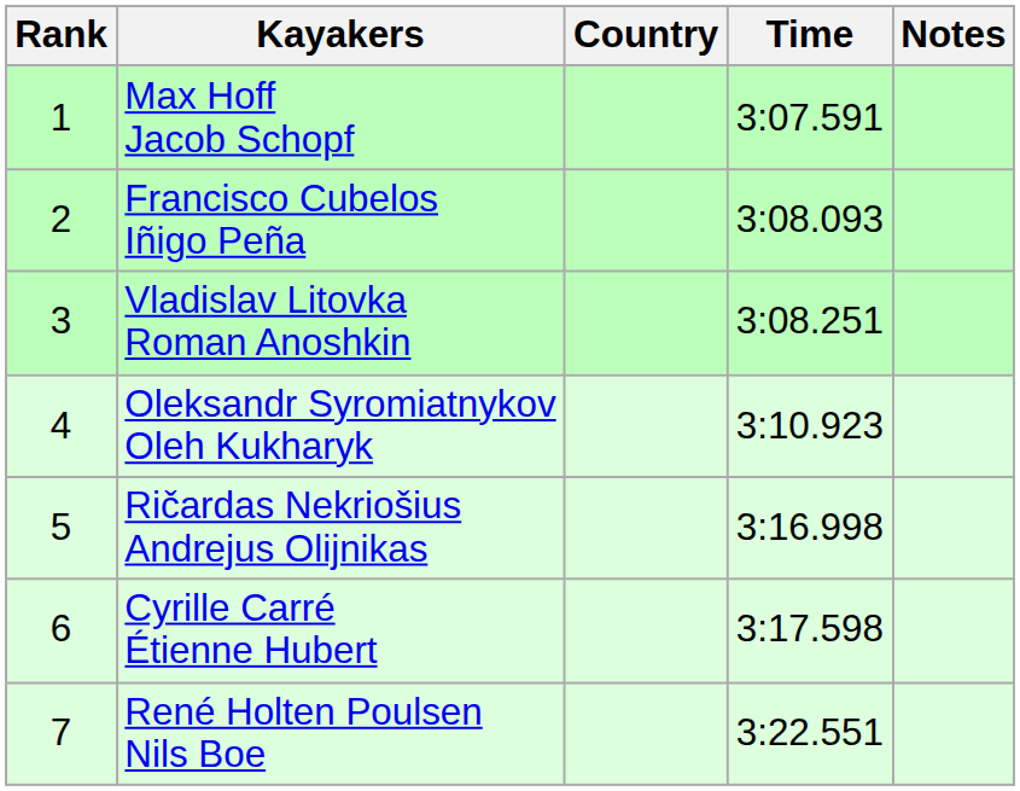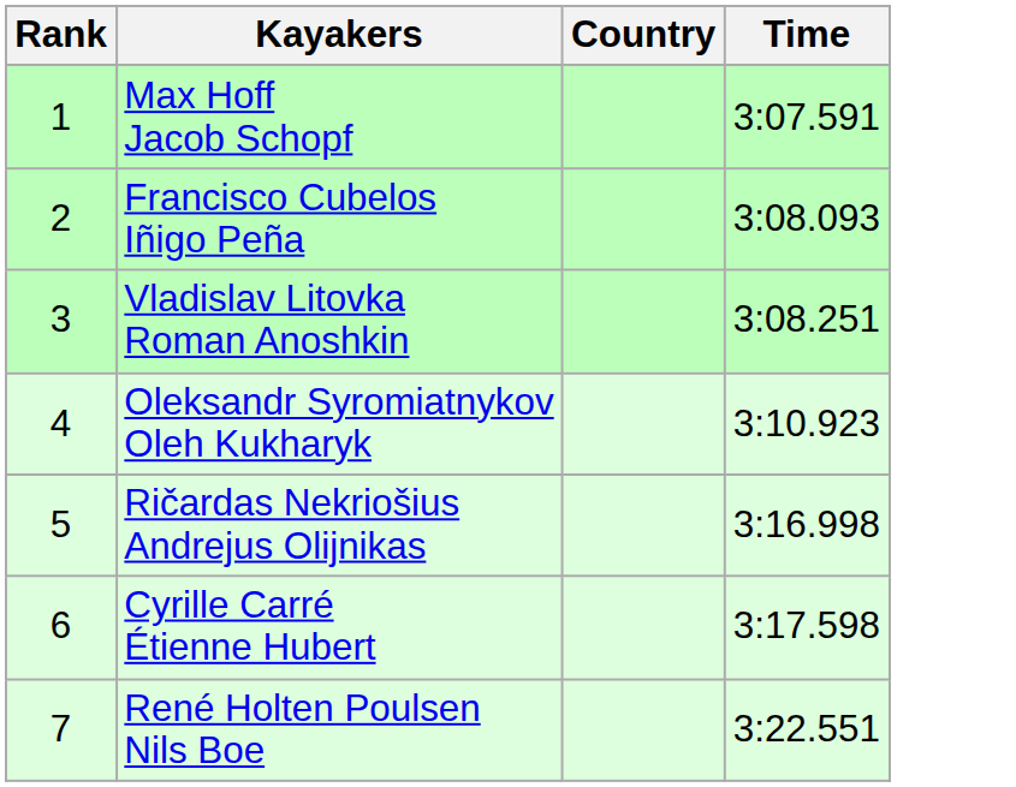 <table class="wikitable" style="text-align:center">
 <tr>
 <th>Rank</th>
 <th>Kayakers</th>
 <th>Country</th>
 <th>Time</th>
-<th>Notes</th>
 </tr>
 <tr bgcolor=bbffbb>
 <td>1</td>
 <td align=left><a href='#'>Max Hoff</a><br><a href='#'>Jacob Schopf</a></td>
 <td align=left></td>
 <td>3:07.591</td>
-<td></td>
 </tr>
 <tr bgcolor=bbffbb>
 <td>2</td>
 <td align=left><a href='#'>Francisco Cubelos</a><br><a href='#'>Iñigo Peña</a></td>
 <td align=left></td>
 <td>3:08.093</td>
-<td></td>
 </tr>
 <tr bgcolor=bbffbb>
 <td>3</td>
 <td align=left><a href='#'>Vladislav Litovka</a><br><a href='#'>Roman Anoshkin</a></td>
 <td align=left></td>
 <td>3:08.251</td>
-<td></td>
 </tr>
 <tr bgcolor=ddffdd>
 <td>4</td>
 <td align=left><a href='#'>Oleksandr Syromiatnykov</a><br><a href='#'>Oleh Kukharyk</a></td>
 <td align=left></td>
 <td>3:10.923</td>
-<td></td>
 </tr>
 <tr bgcolor=ddffdd>
 <td>5</td>
 <td align=left><a href='#'>Ričardas Nekriošius</a><br><a href='#'>Andrejus Olijnikas</a></td>
 <td align=left></td>
 <td>3:16.998</td>
-<td></td>
 </tr>
 <tr bgcolor=ddffdd>
 <td>6</td>
 <td align=left><a href='#'>Cyrille Carré</a><br><a href='#'>Étienne Hubert</a></td>
 <td align=left></td>
 <td>3:17.598</td>
-<td></td>
 </tr>
 <tr bgcolor=ddffdd>
 <td>7</td>
 <td align=left><a href='#'>René Holten Poulsen</a><br><a href='#'>Nils Boe</a></td>
 <td align=left></td>
 <td>3:22.551</td>
-<td></td>
 </tr>
 </table>
